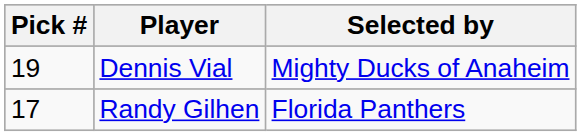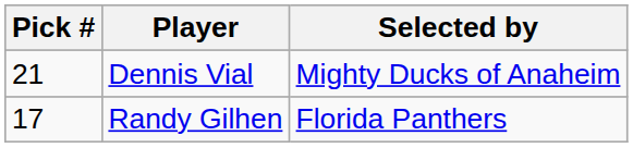 <table class="wikitable">
 <tr>
 <th>Pick #</th>
 <th>Player</th>
 <th>Selected by</th>
 </tr>
 <tr>
-<td>19</td>
+<td>21</td>
 <td><a href='#'>Dennis Vial</a></td>
 <td><a href='#'>Mighty Ducks of Anaheim</a></td>
 </tr>
 <tr>
 <td>17</td>
 <td><a href='#'>Randy Gilhen</a></td>
 <td><a href='#'>Florida Panthers</a></td>
 </tr>
 </table>
